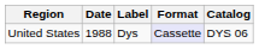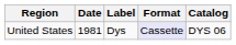 <table class="wikitable">
 <tr>
 <th>Region</th>
 <th>Date</th>
 <th>Label</th>
 <th>Format</th>
 <th>Catalog</th>
 </tr>
 <tr>
 <td>United States</td>
-<td>1988</td>
+<td>1981</td>
 <td>Dys</td>
 <td [ style="background: lavender;">Cassette</td>
 <td>DYS 06</td>
 </tr>
 </table>
